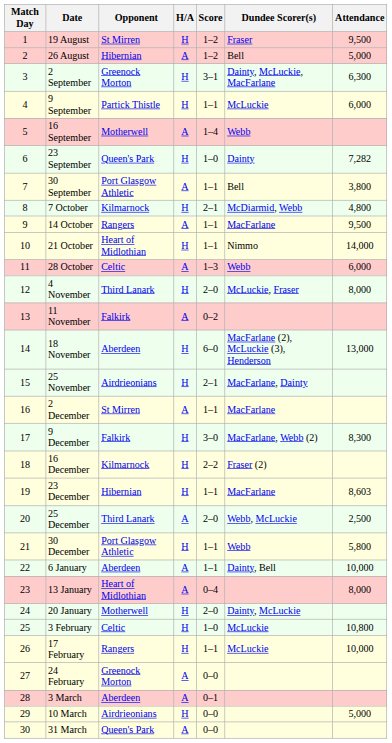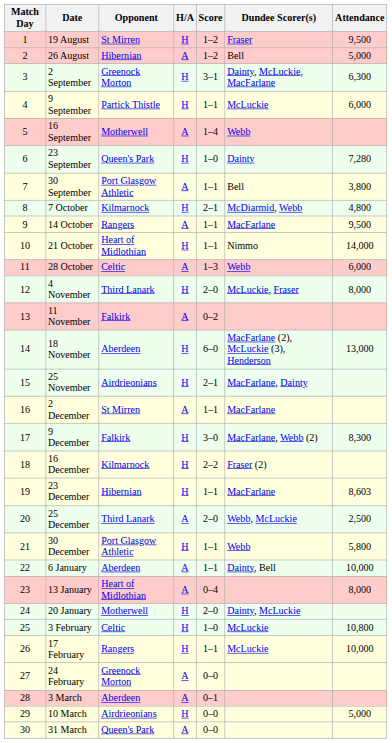 <table class="wikitable" style="text-align:center">
 <tr>
 <th>Match Day</th>
 <th>Date</th>
 <th>Opponent</th>
 <th>H/A</th>
 <th>Score</th>
 <th>Dundee Scorer(s)</th>
 <th>Attendance</th>
 </tr>
 <tr bgcolor="#FFCCCC">
 <td>1</td>
 <td align="left">19 August</td>
 <td align="left"><a href='#'>St Mirren</a></td>
 <td><a href='#'>H</a></td>
 <td>1–2</td>
 <td align="left"><a href='#'>Fraser</a></td>
 <td>9,500</td>
 </tr>
 <tr bgcolor="#FFCCCC">
 <td>2</td>
 <td align="left">26 August</td>
 <td align="left"><a href='#'>Hibernian</a></td>
 <td><a href='#'>A</a></td>
 <td>1–2</td>
 <td align="left">Bell</td>
 <td>5,000</td>
 </tr>
 <tr bgcolor="#EEFFEE">
 <td>3</td>
 <td align="left">2 September</td>
 <td align="left"><a href='#'>Greenock Morton</a></td>
 <td><a href='#'>H</a></td>
 <td>3–1</td>
 <td align="left"><a href='#'>Dainty</a>, <a href='#'>McLuckie</a>, <a href='#'>MacFarlane</a></td>
 <td>6,300</td>
 </tr>
 <tr bgcolor="#FFFFDD">
 <td>4</td>
 <td align="left">9 September</td>
 <td align="left"><a href='#'>Partick Thistle</a></td>
 <td><a href='#'>H</a></td>
 <td>1–1</td>
 <td align="left"><a href='#'>McLuckie</a></td>
 <td>6,000</td>
 </tr>
 <tr bgcolor="#FFCCCC">
 <td>5</td>
 <td align="left">16 September</td>
 <td align="left"><a href='#'>Motherwell</a></td>
 <td><a href='#'>A</a></td>
 <td>1–4</td>
 <td align="left"><a href='#'>Webb</a></td>
 <td></td>
 </tr>
 <tr bgcolor="#EEFFEE">
 <td>6</td>
 <td align="left">23 September</td>
 <td align="left"><a href='#'>Queen's Park</a></td>
 <td><a href='#'>H</a></td>
 <td>1–0</td>
 <td align="left"><a href='#'>Dainty</a></td>
-<td>7,282</td>
+<td>7,280</td>
 </tr>
 <tr bgcolor="#FFFFDD">
 <td>7</td>
 <td align="left">30 September</td>
 <td align="left"><a href='#'>Port Glasgow Athletic</a></td>
 <td><a href='#'>A</a></td>
 <td>1–1</td>
 <td align="left">Bell</td>
 <td>3,800</td>
 </tr>
 <tr bgcolor="#EEFFEE">
 <td>8</td>
 <td align="left">7 October</td>
 <td align="left"><a href='#'>Kilmarnock</a></td>
 <td><a href='#'>H</a></td>
 <td>2–1</td>
 <td align="left"><a href='#'>McDiarmid</a>, <a href='#'>Webb</a></td>
 <td>4,800</td>
 </tr>
 <tr bgcolor="#FFFFDD">
 <td>9</td>
 <td align="left">14 October</td>
 <td align="left"><a href='#'>Rangers</a></td>
 <td><a href='#'>A</a></td>
 <td>1–1</td>
 <td align="left"><a href='#'>MacFarlane</a></td>
 <td>9,500</td>
 </tr>
 <tr bgcolor="#FFFFDD">
 <td>10</td>
 <td align="left">21 October</td>
 <td align="left"><a href='#'>Heart of Midlothian</a></td>
 <td><a href='#'>H</a></td>
 <td>1–1</td>
 <td align="left">Nimmo</td>
 <td>14,000</td>
 </tr>
 <tr bgcolor="#FFCCCC">
 <td>11</td>
 <td align="left">28 October</td>
 <td align="left"><a href='#'>Celtic</a></td>
 <td><a href='#'>A</a></td>
 <td>1–3</td>
 <td align="left"><a href='#'>Webb</a></td>
 <td>6,000</td>
 </tr>
 <tr bgcolor="#EEFFEE">
 <td>12</td>
 <td align="left">4 November</td>
 <td align="left"><a href='#'>Third Lanark</a></td>
 <td><a href='#'>H</a></td>
 <td>2–0</td>
 <td align="left"><a href='#'>McLuckie</a>, <a href='#'>Fraser</a></td>
 <td>8,000</td>
 </tr>
 <tr bgcolor="#FFCCCC">
 <td>13</td>
 <td align="left">11 November</td>
 <td align="left"><a href='#'>Falkirk</a></td>
 <td><a href='#'>A</a></td>
 <td>0–2</td>
 <td align="left"></td>
 <td></td>
 </tr>
 <tr bgcolor="#EEFFEE">
 <td>14</td>
 <td align="left">18 November</td>
 <td align="left"><a href='#'>Aberdeen</a></td>
 <td><a href='#'>H</a></td>
 <td>6–0</td>
 <td align="left"><a href='#'>MacFarlane</a> (2), <a href='#'>McLuckie</a> (3), <a href='#'>Henderson</a></td>
 <td>13,000</td>
 </tr>
 <tr bgcolor="#EEFFEE">
 <td>15</td>
 <td align="left">25 November</td>
 <td align="left"><a href='#'>Airdrieonians</a></td>
 <td><a href='#'>H</a></td>
 <td>2–1</td>
 <td align="left"><a href='#'>MacFarlane</a>, <a href='#'>Dainty</a></td>
 <td></td>
 </tr>
 <tr bgcolor="#FFFFDD">
 <td>16</td>
 <td align="left">2 December</td>
 <td align="left"><a href='#'>St Mirren</a></td>
 <td><a href='#'>A</a></td>
 <td>1–1</td>
 <td align="left"><a href='#'>MacFarlane</a></td>
 <td></td>
 </tr>
 <tr bgcolor="#EEFFEE">
 <td>17</td>
 <td align="left">9 December</td>
 <td align="left"><a href='#'>Falkirk</a></td>
 <td><a href='#'>H</a></td>
 <td>3–0</td>
 <td align="left"><a href='#'>MacFarlane</a>, <a href='#'>Webb</a> (2)</td>
 <td>8,300</td>
 </tr>
 <tr bgcolor="#FFFFDD">
 <td>18</td>
 <td align="left">16 December</td>
 <td align="left"><a href='#'>Kilmarnock</a></td>
 <td><a href='#'>H</a></td>
 <td>2–2</td>
 <td align="left"><a href='#'>Fraser</a> (2)</td>
 <td></td>
 </tr>
 <tr bgcolor="#FFFFDD">
 <td>19</td>
 <td align="left">23 December</td>
 <td align="left"><a href='#'>Hibernian</a></td>
 <td><a href='#'>H</a></td>
 <td>1–1</td>
 <td align="left"><a href='#'>MacFarlane</a></td>
 <td>8,603</td>
 </tr>
 <tr bgcolor="#EEFFEE">
 <td>20</td>
 <td align="left">25 December</td>
 <td align="left"><a href='#'>Third Lanark</a></td>
 <td><a href='#'>A</a></td>
 <td>2–0</td>
 <td align="left"><a href='#'>Webb</a>, <a href='#'>McLuckie</a></td>
 <td>2,500</td>
 </tr>
 <tr bgcolor="#FFFFDD">
 <td>21</td>
 <td align="left">30 December</td>
 <td align="left"><a href='#'>Port Glasgow Athletic</a></td>
 <td><a href='#'>H</a></td>
 <td>1–1</td>
 <td align="left"><a href='#'>Webb</a></td>
 <td>5,800</td>
 </tr>
 <tr bgcolor="#EEFFEE">
 <td>22</td>
 <td align="left">6 January</td>
 <td align="left"><a href='#'>Aberdeen</a></td>
 <td><a href='#'>A</a></td>
 <td>1–1</td>
 <td align="left"><a href='#'>Dainty</a>, Bell</td>
 <td>10,000</td>
 </tr>
 <tr bgcolor="#FFCCCC">
 <td>23</td>
 <td align="left">13 January</td>
 <td align="left"><a href='#'>Heart of Midlothian</a></td>
 <td><a href='#'>A</a></td>
 <td>0–4</td>
 <td align="left"></td>
 <td>8,000</td>
 </tr>
 <tr bgcolor="#EEFFEE">
 <td>24</td>
 <td align="left">20 January</td>
 <td align="left"><a href='#'>Motherwell</a></td>
 <td><a href='#'>H</a></td>
 <td>2–0</td>
 <td align="left"><a href='#'>Dainty</a>, <a href='#'>McLuckie</a></td>
 <td></td>
 </tr>
 <tr bgcolor="#EEFFEE">
 <td>25</td>
 <td align="left">3 February</td>
 <td align="left"><a href='#'>Celtic</a></td>
 <td><a href='#'>H</a></td>
 <td>1–0</td>
 <td align="left"><a href='#'>McLuckie</a></td>
 <td>10,800</td>
 </tr>
 <tr bgcolor="#FFFFDD">
 <td>26</td>
 <td align="left">17 February</td>
 <td align="left"><a href='#'>Rangers</a></td>
 <td><a href='#'>H</a></td>
 <td>1–1</td>
 <td align="left"><a href='#'>McLuckie</a></td>
 <td>10,000</td>
 </tr>
 <tr bgcolor="#FFFFDD">
 <td>27</td>
 <td align="left">24 February</td>
 <td align="left"><a href='#'>Greenock Morton</a></td>
 <td><a href='#'>A</a></td>
 <td>0–0</td>
 <td align="left"></td>
 <td></td>
 </tr>
 <tr bgcolor="#FFCCCC">
 <td>28</td>
 <td align="left">3 March</td>
 <td align="left"><a href='#'>Aberdeen</a></td>
 <td><a href='#'>A</a></td>
 <td>0–1</td>
 <td align="left"></td>
 <td></td>
 </tr>
 <tr bgcolor="#FFFFDD">
 <td>29</td>
 <td align="left">10 March</td>
 <td align="left"><a href='#'>Airdrieonians</a></td>
 <td><a href='#'>H</a></td>
 <td>0–0</td>
 <td align="left"></td>
 <td>5,000</td>
 </tr>
 <tr bgcolor="#FFFFDD">
 <td>30</td>
 <td align="left">31 March</td>
 <td align="left"><a href='#'>Queen's Park</a></td>
 <td><a href='#'>A</a></td>
 <td>0–0</td>
 <td align="left"></td>
 <td></td>
 </tr>
 </table>
